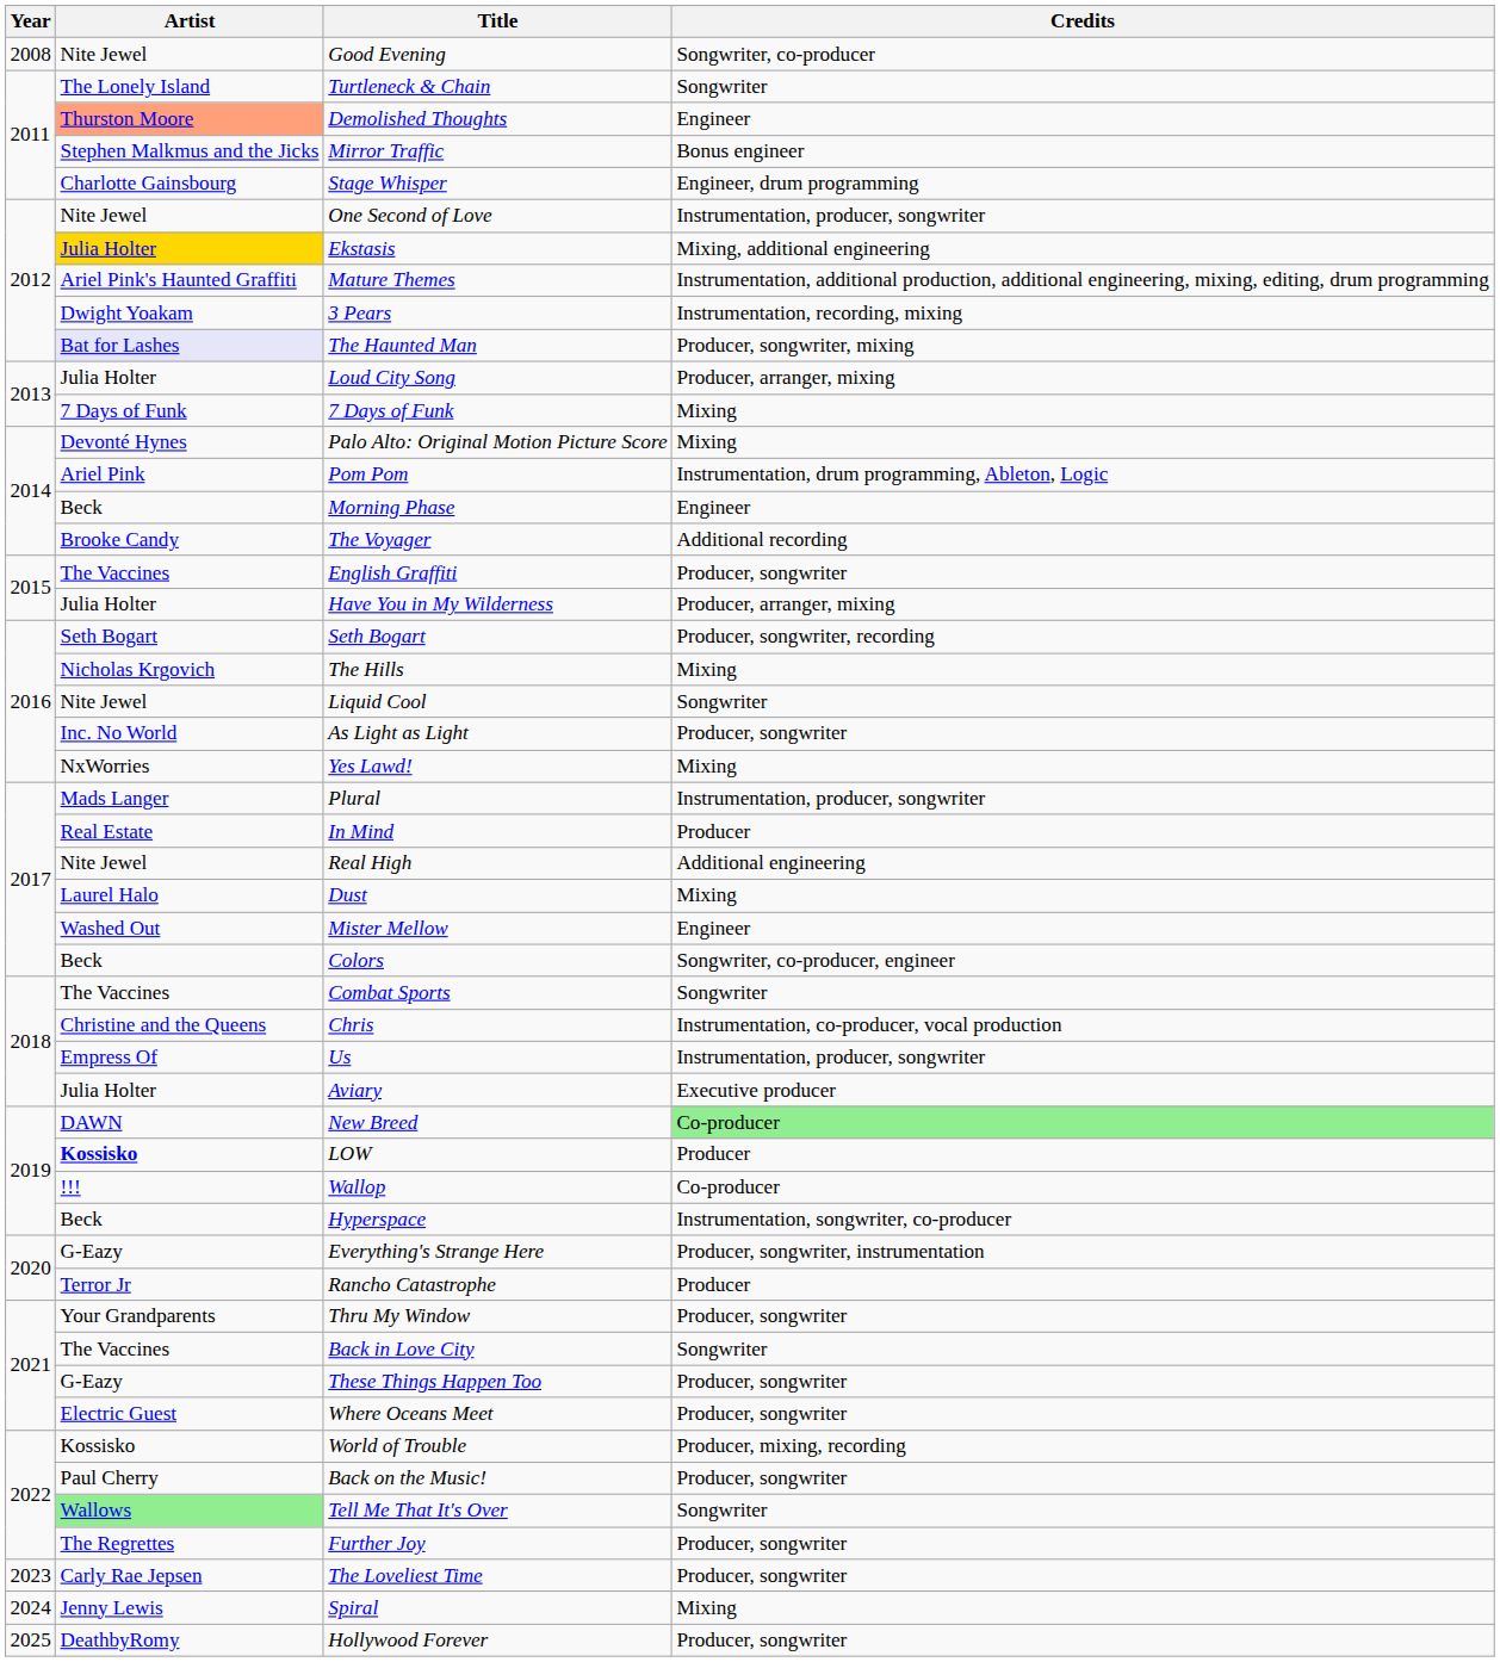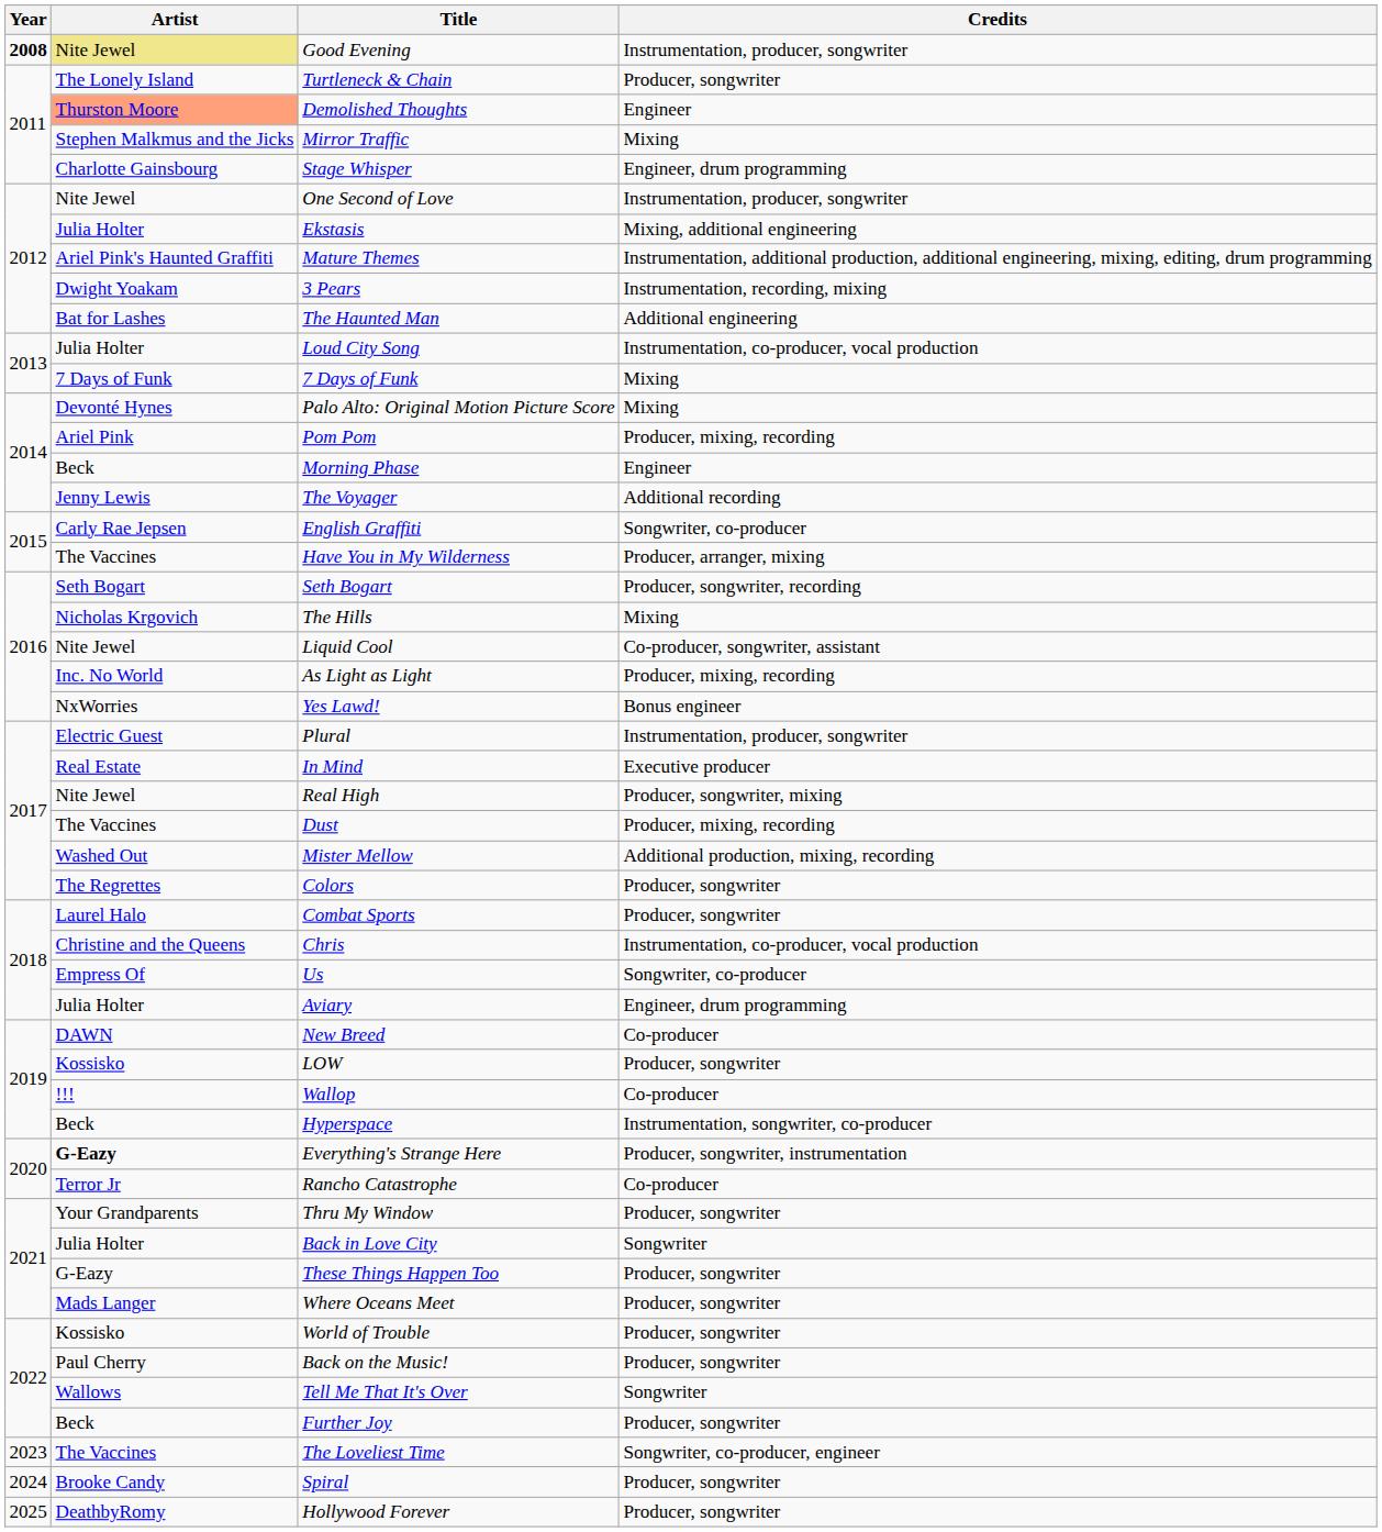 <table class="wikitable">
 <tr>
 <th>Year</th>
 <th>Artist</th>
 <th>Title</th>
 <th>Credits</th>
 </tr>
 <tr>
-<td>2008</td>
-<td>Nite Jewel</td>
+<td><strong>2008</strong></td>
+<td style="background: khaki;">Nite Jewel</td>
 <td><em>Good Evening</em></td>
-<td>Songwriter, co-producer</td>
+<td>Instrumentation, producer, songwriter</td>
 </tr>
 <tr>
 <td rowspan="4">2011</td>
 <td><a href='#'>The Lonely Island</a></td>
 <td><em><a href='#'>Turtleneck & Chain</a></em></td>
-<td>Songwriter</td>
+<td>Producer, songwriter</td>
 </tr>
 <tr>
 <td style="background: lightsalmon;"><a href='#'>Thurston Moore</a></td>
 <td><em><a href='#'>Demolished Thoughts</a></em></td>
 <td>Engineer</td>
 </tr>
 <tr>
 <td><a href='#'>Stephen Malkmus and the Jicks</a></td>
 <td><em><a href='#'>Mirror Traffic</a></em></td>
-<td>Bonus engineer</td>
+<td>Mixing</td>
 </tr>
 <tr>
 <td><a href='#'>Charlotte Gainsbourg</a></td>
 <td><em><a href='#'>Stage Whisper</a></em></td>
 <td>Engineer, drum programming</td>
 </tr>
 <tr>
 <td rowspan="5">2012</td>
 <td>Nite Jewel</td>
 <td><em>One Second of Love</em></td>
 <td>Instrumentation, producer, songwriter</td>
 </tr>
 <tr>
-<td style="background: gold;"><a href='#'>Julia Holter</a></td>
+<td><a href='#'>Julia Holter</a></td>
 <td><em><a href='#'>Ekstasis</a></em></td>
 <td>Mixing, additional engineering</td>
 </tr>
 <tr>
 <td><a href='#'>Ariel Pink's Haunted Graffiti</a></td>
 <td><em><a href='#'>Mature Themes</a></em></td>
 <td>Instrumentation, additional production, additional engineering, mixing, editing, drum programming</td>
 </tr>
 <tr>
 <td><a href='#'>Dwight Yoakam</a></td>
 <td><em><a href='#'>3 Pears</a></em></td>
 <td>Instrumentation, recording, mixing</td>
 </tr>
 <tr>
-<td style="background: lavender;"><a href='#'>Bat for Lashes</a></td>
+<td><a href='#'>Bat for Lashes</a></td>
 <td><em><a href='#'>The Haunted Man</a></em></td>
-<td>Producer, songwriter, mixing</td>
+<td>Additional engineering</td>
 </tr>
 <tr>
 <td rowspan="2">2013</td>
 <td>Julia Holter</td>
 <td><em><a href='#'>Loud City Song</a></em></td>
-<td>Producer, arranger, mixing</td>
+<td>Instrumentation, co-producer, vocal production</td>
 </tr>
 <tr>
 <td><a href='#'>7 Days of Funk</a></td>
 <td><em><a href='#'>7 Days of Funk</a></em></td>
 <td>Mixing</td>
 </tr>
 <tr>
 <td rowspan="4">2014</td>
 <td><a href='#'>Devonté Hynes</a></td>
 <td><em>Palo Alto: Original Motion Picture Score</em></td>
 <td>Mixing</td>
 </tr>
 <tr>
 <td><a href='#'>Ariel Pink</a></td>
 <td><em><a href='#'>Pom Pom</a></em></td>
-<td>Instrumentation, drum programming, <a href='#'>Ableton</a>, <a href='#'>Logic</a></td>
+<td>Producer, mixing, recording</td>
 </tr>
 <tr>
 <td>Beck</td>
 <td><em><a href='#'>Morning Phase</a></em></td>
 <td>Engineer</td>
 </tr>
 <tr>
-<td><a href='#'>Brooke Candy</a></td>
+<td><a href='#'>Jenny Lewis</a></td>
 <td><em><a href='#'>The Voyager</a></em></td>
 <td>Additional recording</td>
 </tr>
 <tr>
 <td rowspan="2">2015</td>
-<td><a href='#'>The Vaccines</a></td>
+<td><a href='#'>Carly Rae Jepsen</a></td>
 <td><em><a href='#'>English Graffiti</a></em></td>
-<td>Producer, songwriter</td>
+<td>Songwriter, co-producer</td>
 </tr>
 <tr>
-<td>Julia Holter</td>
+<td>The Vaccines</td>
 <td><em><a href='#'>Have You in My Wilderness</a></em></td>
 <td>Producer, arranger, mixing</td>
 </tr>
 <tr>
 <td rowspan="5">2016</td>
 <td><a href='#'>Seth Bogart</a></td>
 <td><em><a href='#'>Seth Bogart</a></em></td>
 <td>Producer, songwriter, recording</td>
 </tr>
 <tr>
 <td><a href='#'>Nicholas Krgovich</a></td>
 <td><em>The Hills</em></td>
 <td>Mixing</td>
 </tr>
 <tr>
 <td>Nite Jewel</td>
 <td><em>Liquid Cool</em></td>
-<td>Songwriter</td>
+<td>Co-producer, songwriter, assistant</td>
 </tr>
 <tr>
 <td><a href='#'>Inc. No World</a></td>
 <td><em>As Light as Light</em></td>
-<td>Producer, songwriter</td>
+<td>Producer, mixing, recording</td>
 </tr>
 <tr>
 <td>NxWorries</td>
 <td><em><a href='#'>Yes Lawd!</a></em></td>
-<td>Mixing</td>
+<td>Bonus engineer</td>
 </tr>
 <tr>
 <td rowspan="6">2017</td>
-<td><a href='#'>Mads Langer</a></td>
+<td><a href='#'>Electric Guest</a></td>
 <td><em>Plural</em></td>
 <td>Instrumentation, producer, songwriter</td>
 </tr>
 <tr>
 <td><a href='#'>Real Estate</a></td>
 <td><em><a href='#'>In Mind</a></em></td>
-<td>Producer</td>
+<td>Executive producer</td>
 </tr>
 <tr>
 <td>Nite Jewel</td>
 <td><em>Real High</em></td>
-<td>Additional engineering</td>
+<td>Producer, songwriter, mixing</td>
 </tr>
 <tr>
-<td><a href='#'>Laurel Halo</a></td>
+<td>The Vaccines</td>
 <td><em><a href='#'>Dust</a></em></td>
-<td>Mixing</td>
+<td>Producer, mixing, recording</td>
 </tr>
 <tr>
 <td><a href='#'>Washed Out</a></td>
 <td><em><a href='#'>Mister Mellow</a></em></td>
-<td>Engineer</td>
+<td>Additional production, mixing, recording</td>
 </tr>
 <tr>
-<td>Beck</td>
+<td><a href='#'>The Regrettes</a></td>
 <td><em><a href='#'>Colors</a></em></td>
-<td>Songwriter, co-producer, engineer</td>
+<td>Producer, songwriter</td>
 </tr>
 <tr>
 <td rowspan="4">2018</td>
-<td>The Vaccines</td>
+<td><a href='#'>Laurel Halo</a></td>
 <td><em><a href='#'>Combat Sports</a></em></td>
-<td>Songwriter</td>
+<td>Producer, songwriter</td>
 </tr>
 <tr>
 <td><a href='#'>Christine and the Queens</a></td>
 <td><em><a href='#'>Chris</a></em></td>
 <td>Instrumentation, co-producer, vocal production</td>
 </tr>
 <tr>
 <td><a href='#'>Empress Of</a></td>
 <td><em><a href='#'>Us</a></em></td>
-<td>Instrumentation, producer, songwriter</td>
+<td>Songwriter, co-producer</td>
 </tr>
 <tr>
 <td>Julia Holter</td>
 <td><em><a href='#'>Aviary</a></em></td>
-<td>Executive producer</td>
+<td>Engineer, drum programming</td>
 </tr>
 <tr>
 <td rowspan="4">2019</td>
 <td><a href='#'>DAWN</a></td>
 <td><em><a href='#'>New Breed</a></em></td>
-<td style="background: lightgreen;">Co-producer</td>
+<td>Co-producer</td>
 </tr>
 <tr>
-<td><strong><a href='#'>Kossisko</a></strong></td>
+<td><a href='#'>Kossisko</a></td>
 <td><em>LOW</em></td>
-<td>Producer</td>
+<td>Producer, songwriter</td>
 </tr>
 <tr>
 <td><a href='#'>!!!</a></td>
 <td><em><a href='#'>Wallop</a></em></td>
 <td>Co-producer</td>
 </tr>
 <tr>
 <td>Beck</td>
 <td><em><a href='#'>Hyperspace</a></em></td>
 <td>Instrumentation, songwriter, co-producer</td>
 </tr>
 <tr>
 <td rowspan="2">2020</td>
-<td>G-Eazy</td>
+<td><strong>G-Eazy</strong></td>
 <td><em>Everything's Strange Here</em></td>
 <td>Producer, songwriter, instrumentation</td>
 </tr>
 <tr>
 <td><a href='#'>Terror Jr</a></td>
 <td><em>Rancho Catastrophe</em></td>
-<td>Producer</td>
+<td>Co-producer</td>
 </tr>
 <tr>
 <td rowspan="4">2021</td>
 <td>Your Grandparents</td>
 <td><em>Thru My Window</em></td>
 <td>Producer, songwriter</td>
 </tr>
 <tr>
-<td>The Vaccines</td>
+<td>Julia Holter</td>
 <td><em><a href='#'>Back in Love City</a></em></td>
 <td>Songwriter</td>
 </tr>
 <tr>
 <td>G-Eazy</td>
 <td><em><a href='#'>These Things Happen Too</a></em></td>
 <td>Producer, songwriter</td>
 </tr>
 <tr>
-<td><a href='#'>Electric Guest</a></td>
+<td><a href='#'>Mads Langer</a></td>
 <td><em>Where Oceans Meet</em></td>
 <td>Producer, songwriter</td>
 </tr>
 <tr>
 <td rowspan="4">2022</td>
 <td>Kossisko</td>
 <td><em>World of Trouble</em></td>
-<td>Producer, mixing, recording</td>
+<td>Producer, songwriter</td>
 </tr>
 <tr>
 <td>Paul Cherry</td>
 <td><em>Back on the Music!</em></td>
 <td>Producer, songwriter</td>
 </tr>
 <tr>
-<td style="background: lightgreen;"><a href='#'>Wallows</a></td>
+<td><a href='#'>Wallows</a></td>
 <td><em><a href='#'>Tell Me That It's Over</a></em></td>
 <td>Songwriter</td>
 </tr>
 <tr>
-<td><a href='#'>The Regrettes</a></td>
+<td>Beck</td>
 <td><em><a href='#'>Further Joy</a></em></td>
 <td>Producer, songwriter</td>
 </tr>
 <tr>
 <td>2023</td>
-<td><a href='#'>Carly Rae Jepsen</a></td>
+<td><a href='#'>The Vaccines</a></td>
 <td><em><a href='#'>The Loveliest Time</a></em></td>
-<td>Producer, songwriter</td>
+<td>Songwriter, co-producer, engineer</td>
 </tr>
 <tr>
 <td>2024</td>
-<td><a href='#'>Jenny Lewis</a></td>
+<td><a href='#'>Brooke Candy</a></td>
 <td><em><a href='#'>Spiral</a></em></td>
-<td>Mixing</td>
+<td>Producer, songwriter</td>
 </tr>
 <tr>
 <td>2025</td>
 <td><a href='#'>DeathbyRomy</a></td>
 <td><em>Hollywood Forever</em></td>
 <td>Producer, songwriter</td>
 </tr>
 </table>
